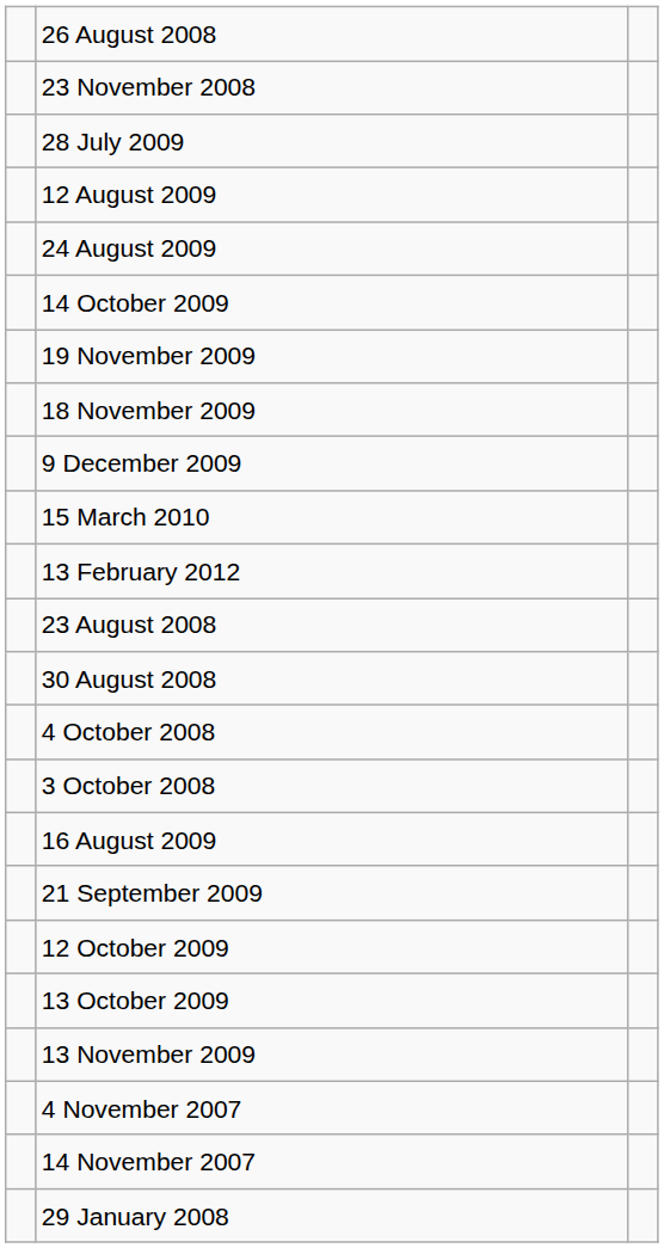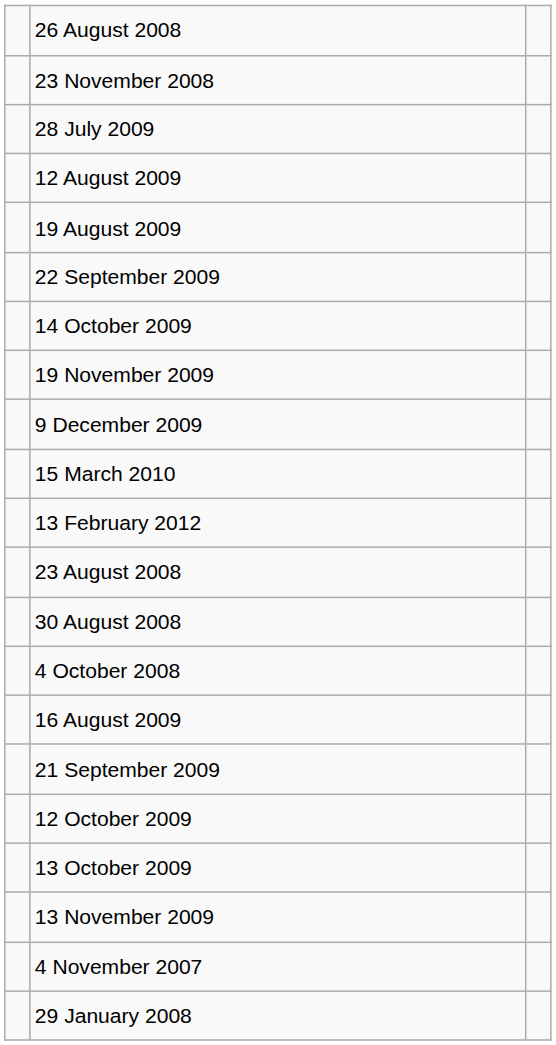 <table class="wikitable" style="font-size: 89%; float: left; width: 26em; margin-right: 1em; height: 700px">
 <tr>
 <td></td>
 <td>26 August 2008</td>
 <td></td>
 </tr>
 <tr>
 <td></td>
 <td>23 November 2008</td>
 <td></td>
 </tr>
 <tr>
 <td></td>
 <td>28 July 2009</td>
 <td></td>
 </tr>
 <tr>
 <td></td>
 <td>12 August 2009</td>
 <td></td>
 </tr>
 <tr>
 <td></td>
-<td>24 August 2009</td>
+<td>19 August 2009</td>
+<td></td>
+</tr>
+<tr>
+<td></td>
+<td>22 September 2009</td>
 <td></td>
 </tr>
 <tr>
 <td></td>
 <td>14 October 2009</td>
 <td></td>
 </tr>
 <tr>
 <td></td>
 <td>19 November 2009</td>
-<td></td>
-</tr>
-<tr>
-<td></td>
-<td>18 November 2009</td>
 <td></td>
 </tr>
 <tr>
 <td></td>
 <td>9 December 2009</td>
 <td></td>
 </tr>
 <tr>
 <td></td>
 <td>15 March 2010</td>
 <td></td>
 </tr>
 <tr>
 <td></td>
 <td>13 February 2012</td>
 <td></td>
 </tr>
 <tr>
 <td></td>
 <td>23 August 2008</td>
 <td></td>
 </tr>
 <tr>
 <td></td>
 <td>30 August 2008</td>
 <td></td>
 </tr>
 <tr>
 <td></td>
 <td>4 October 2008</td>
 <td></td>
 </tr>
 <tr>
 <td></td>
-<td>3 October 2008</td>
-<td></td>
-</tr>
-<tr>
-<td></td>
 <td>16 August 2009</td>
 <td></td>
 </tr>
 <tr>
 <td></td>
 <td>21 September 2009</td>
 <td></td>
 </tr>
 <tr>
 <td></td>
 <td>12 October 2009</td>
 <td></td>
 </tr>
 <tr>
 <td></td>
 <td>13 October 2009</td>
 <td></td>
 </tr>
 <tr>
 <td></td>
 <td>13 November 2009</td>
 <td></td>
 </tr>
 <tr>
 <td></td>
 <td>4 November 2007</td>
 <td></td>
 </tr>
 <tr>
 <td></td>
-<td>14 November 2007</td>
-<td></td>
-</tr>
-<tr>
-<td></td>
 <td>29 January 2008</td>
 <td></td>
 </tr>
 </table>
